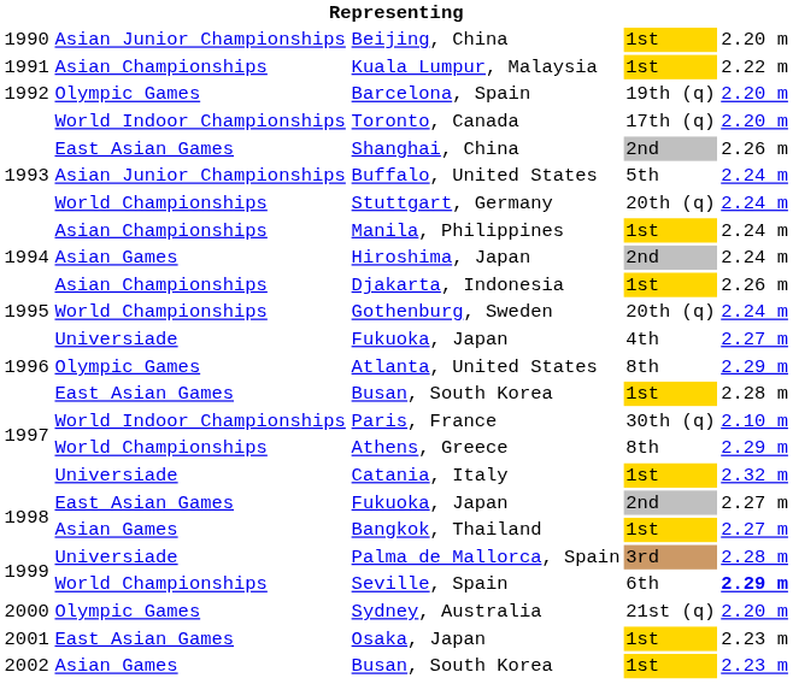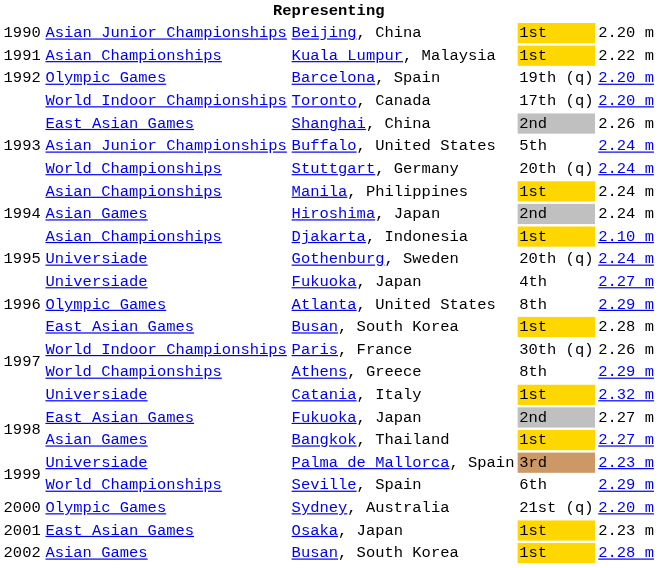 <table>
 <tr>
 <th colspan="5">Representing </th>
 </tr>
 <tr>
 <td>1990</td>
 <td><a href='#'>Asian Junior Championships</a></td>
 <td><a href='#'>Beijing</a>, China</td>
 <td bgcolor="gold">1st</td>
 <td>2.20 m</td>
 </tr>
 <tr>
 <td>1991</td>
 <td><a href='#'>Asian Championships</a></td>
 <td><a href='#'>Kuala Lumpur</a>, Malaysia</td>
 <td bgcolor="gold">1st</td>
 <td>2.22 m</td>
 </tr>
 <tr>
 <td>1992</td>
 <td><a href='#'>Olympic Games</a></td>
 <td><a href='#'>Barcelona</a>, Spain</td>
 <td>19th (q)</td>
 <td><a href='#'>2.20 m</a></td>
 </tr>
 <tr>
 <td rowspan=5>1993</td>
 <td><a href='#'>World Indoor Championships</a></td>
 <td><a href='#'>Toronto</a>, Canada</td>
 <td>17th (q)</td>
 <td><a href='#'>2.20 m</a></td>
 </tr>
 <tr>
 <td><a href='#'>East Asian Games</a></td>
 <td><a href='#'>Shanghai</a>, China</td>
 <td bgcolor="silver">2nd</td>
 <td>2.26 m</td>
 </tr>
 <tr>
 <td><a href='#'>Asian Junior Championships</a></td>
 <td><a href='#'>Buffalo</a>, United States</td>
 <td>5th</td>
 <td><a href='#'>2.24 m</a></td>
 </tr>
 <tr>
 <td><a href='#'>World Championships</a></td>
 <td><a href='#'>Stuttgart</a>, Germany</td>
 <td>20th (q)</td>
 <td><a href='#'>2.24 m</a></td>
 </tr>
 <tr>
 <td><a href='#'>Asian Championships</a></td>
 <td><a href='#'>Manila</a>, Philippines</td>
 <td bgcolor="gold">1st</td>
 <td>2.24 m</td>
 </tr>
 <tr>
 <td>1994</td>
 <td><a href='#'>Asian Games</a></td>
 <td><a href='#'>Hiroshima</a>, Japan</td>
 <td bgcolor="silver">2nd</td>
 <td>2.24 m</td>
 </tr>
 <tr>
 <td rowspan=3>1995</td>
 <td><a href='#'>Asian Championships</a></td>
 <td><a href='#'>Djakarta</a>, Indonesia</td>
 <td bgcolor="gold">1st</td>
-<td>2.26 m</td>
+<td><a href='#'>2.10 m</a></td>
 </tr>
 <tr>
-<td><a href='#'>World Championships</a></td>
+<td><a href='#'>Universiade</a></td>
 <td><a href='#'>Gothenburg</a>, Sweden</td>
 <td>20th (q)</td>
 <td><a href='#'>2.24 m</a></td>
 </tr>
 <tr>
 <td><a href='#'>Universiade</a></td>
 <td><a href='#'>Fukuoka</a>, Japan</td>
 <td>4th</td>
 <td><a href='#'>2.27 m</a></td>
 </tr>
 <tr>
 <td>1996</td>
 <td><a href='#'>Olympic Games</a></td>
 <td><a href='#'>Atlanta</a>, United States</td>
 <td>8th</td>
 <td><a href='#'>2.29 m</a></td>
 </tr>
 <tr>
 <td rowspan=4>1997</td>
 <td><a href='#'>East Asian Games</a></td>
 <td><a href='#'>Busan</a>, South Korea</td>
 <td bgcolor="gold">1st</td>
 <td>2.28 m</td>
 </tr>
 <tr>
 <td><a href='#'>World Indoor Championships</a></td>
 <td><a href='#'>Paris</a>, France</td>
 <td>30th (q)</td>
-<td><a href='#'>2.10 m</a></td>
+<td>2.26 m</td>
 </tr>
 <tr>
 <td><a href='#'>World Championships</a></td>
 <td><a href='#'>Athens</a>, Greece</td>
 <td>8th</td>
 <td><a href='#'>2.29 m</a></td>
 </tr>
 <tr>
 <td><a href='#'>Universiade</a></td>
 <td><a href='#'>Catania</a>, Italy</td>
 <td bgcolor="gold">1st</td>
 <td><a href='#'>2.32 m</a></td>
 </tr>
 <tr>
 <td rowspan=2>1998</td>
 <td><a href='#'>East Asian Games</a></td>
 <td><a href='#'>Fukuoka</a>, Japan</td>
 <td bgcolor="silver">2nd</td>
 <td>2.27 m</td>
 </tr>
 <tr>
 <td><a href='#'>Asian Games</a></td>
 <td><a href='#'>Bangkok</a>, Thailand</td>
 <td bgcolor="gold">1st</td>
 <td><a href='#'>2.27 m</a></td>
 </tr>
 <tr>
 <td rowspan=2>1999</td>
 <td><a href='#'>Universiade</a></td>
 <td><a href='#'>Palma de Mallorca</a>, Spain</td>
 <td bgcolor="CC9966">3rd</td>
-<td><a href='#'>2.28 m</a></td>
+<td><a href='#'>2.23 m</a></td>
 </tr>
 <tr>
 <td><a href='#'>World Championships</a></td>
 <td><a href='#'>Seville</a>, Spain</td>
 <td>6th</td>
-<td><strong><a href='#'>2.29 m</a></strong></td>
+<td><a href='#'>2.29 m</a></td>
 </tr>
 <tr>
 <td>2000</td>
 <td><a href='#'>Olympic Games</a></td>
 <td><a href='#'>Sydney</a>, Australia</td>
 <td>21st (q)</td>
 <td><a href='#'>2.20 m</a></td>
 </tr>
 <tr>
 <td>2001</td>
 <td><a href='#'>East Asian Games</a></td>
 <td><a href='#'>Osaka</a>, Japan</td>
 <td bgcolor="gold">1st</td>
 <td>2.23 m</td>
 </tr>
 <tr>
 <td>2002</td>
 <td><a href='#'>Asian Games</a></td>
 <td><a href='#'>Busan</a>, South Korea</td>
 <td bgcolor="gold">1st</td>
-<td><a href='#'>2.23 m</a></td>
+<td><a href='#'>2.28 m</a></td>
 </tr>
 </table>
